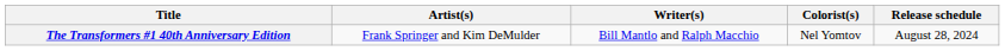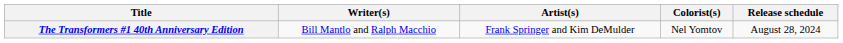 <table class="wikitable" width="100%" style="text-align: center;">
 <tr>
 <th>Title</th>
+<th scope="col">Writer(s)</th>
 <th scope="col">Artist(s)</th>
-<th scope="col">Writer(s)</th>
 <th scope="col">Colorist(s)</th>
 <th>Release schedule</th>
 </tr>
 <tr>
 <th scope="col"><em><a href='#'>The Transformers #1 40th Anniversary Edition</a></em></th>
+<td><a href='#'>Bill Mantlo</a> and <a href='#'>Ralph Macchio</a></td>
 <td><a href='#'>Frank Springer</a> and Kim DeMulder</td>
-<td><a href='#'>Bill Mantlo</a> and <a href='#'>Ralph Macchio</a></td>
 <td>Nel Yomtov</td>
 <td>August 28, 2024</td>
 </tr>
 </table>
